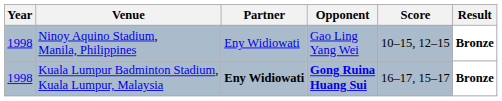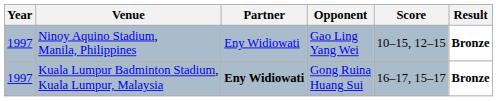 <table class="sortable wikitable" style="font-size: 90%">
 <tr>
 <th>Year</th>
 <th>Venue</th>
 <th>Partner</th>
 <th>Opponent</th>
 <th>Score</th>
 <th>Result</th>
 </tr>
 <tr style="background:#AABBCC">
-<td align="center"><a href='#'>1998</a></td>
+<td align="center"><a href='#'>1997</a></td>
 <td align="left"><a href='#'>Ninoy Aquino Stadium</a>,<br><a href='#'>Manila, Philippines</a></td>
 <td align="left"> <a href='#'>Eny Widiowati</a></td>
 <td align="left"> <a href='#'>Gao Ling</a> <br>  <a href='#'>Yang Wei</a></td>
 <td align="left">10–15, 12–15</td>
 <td style="text-align:left; background:white"> <strong>Bronze</strong></td>
 </tr>
 <tr style="background:#AABBCC">
-<td align="center"><a href='#'>1998</a></td>
+<td align="center"><a href='#'>1997</a></td>
 <td align="left"><a href='#'>Kuala Lumpur Badminton Stadium</a>,<br><a href='#'>Kuala Lumpur, Malaysia</a></td>
 <td align="left"><strong> Eny Widiowati</strong></td>
-<td align="left"><strong> <a href='#'>Gong Ruina</a> <br>  <a href='#'>Huang Sui</a></strong></td>
+<td align="left"> <a href='#'>Gong Ruina</a> <br>  <a href='#'>Huang Sui</a></td>
 <td align="left">16–17, 15–17</td>
 <td style="text-align:left; background:white"> <strong>Bronze</strong></td>
 </tr>
 </table>
